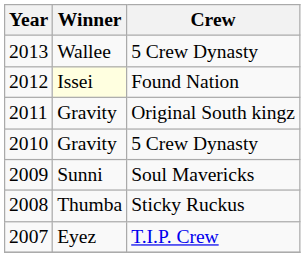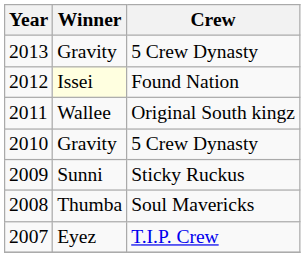 <table class="wikitable">
 <tr>
 <th>Year</th>
 <th>Winner</th>
 <th>Crew</th>
 </tr>
 <tr>
 <td>2013</td>
-<td> Wallee</td>
+<td> Gravity</td>
 <td>5 Crew Dynasty</td>
 </tr>
 <tr>
 <td>2012</td>
 <td style="background: lightyellow;"> Issei</td>
 <td>Found Nation</td>
 </tr>
 <tr>
 <td>2011</td>
-<td> Gravity</td>
+<td> Wallee</td>
 <td>Original South kingz</td>
 </tr>
 <tr>
 <td>2010</td>
 <td> Gravity</td>
 <td>5 Crew Dynasty</td>
 </tr>
 <tr>
 <td>2009</td>
 <td> Sunni</td>
-<td>Soul Mavericks</td>
+<td>Sticky Ruckus</td>
 </tr>
 <tr>
 <td>2008</td>
 <td> Thumba</td>
-<td>Sticky Ruckus</td>
+<td>Soul Mavericks</td>
 </tr>
 <tr>
 <td>2007</td>
 <td> Eyez</td>
 <td><a href='#'>T.I.P. Crew</a></td>
 </tr>
 <tr>
 </tr>
 </table>
